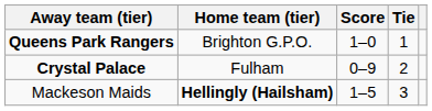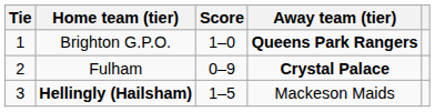 <table class="wikitable" style="text-align:center; font-size:85%">
 <tr>
-<th>Away team (tier)</th>
+<th>Tie</th>
 <th>Home team (tier)</th>
 <th>Score</th>
-<th>Tie</th>
+<th>Away team (tier)</th>
 <th></th>
 </tr>
 <tr>
-<td><strong>Queens Park Rangers</strong></td>
+<td align="center">1</td>
 <td>Brighton G.P.O.</td>
 <td align="center">1–0</td>
-<td align="center">1</td>
+<td><strong>Queens Park Rangers</strong></td>
 <td></td>
 </tr>
 <tr>
-<td><strong>Crystal Palace</strong></td>
+<td align="center">2</td>
 <td>Fulham</td>
 <td align="center">0–9</td>
-<td align="center">2</td>
+<td><strong>Crystal Palace</strong></td>
 <td></td>
 </tr>
 <tr>
-<td>Mackeson Maids</td>
+<td align="center">3</td>
 <td><strong>Hellingly (Hailsham)</strong></td>
 <td align="center">1–5</td>
-<td align="center">3</td>
+<td>Mackeson Maids</td>
 <td></td>
 </tr>
 </table>
